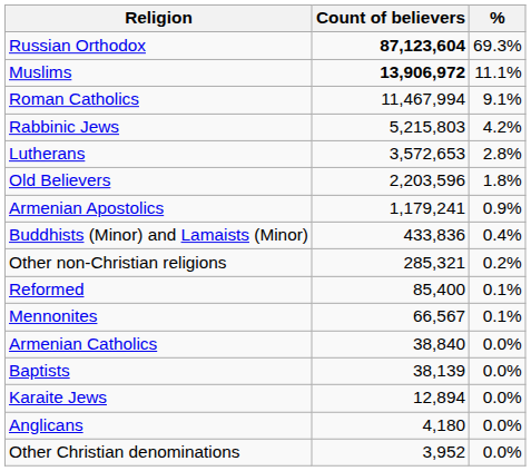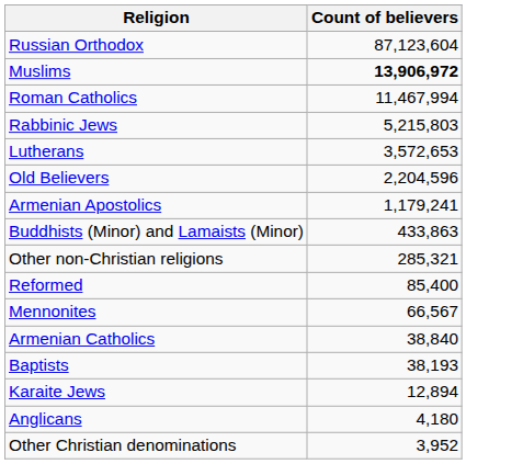 <table class="wikitable sortable">
 <tr>
 <th>Religion</th>
 <th>Count of believers</th>
-<th>%</th>
 </tr>
 <tr>
 <td><a href='#'>Russian Orthodox</a></td>
-<td align=right><strong>87,123,604</strong></td>
-<td align=right>69.3%</td>
+<td align=right>87,123,604</td>
 </tr>
 <tr>
 <td><a href='#'>Muslims</a></td>
 <td align=right><strong>13,906,972</strong></td>
-<td align=right>11.1%</td>
 </tr>
 <tr>
 <td><a href='#'>Roman Catholics</a></td>
 <td align=right>11,467,994</td>
-<td align=right>9.1%</td>
 </tr>
 <tr>
 <td><a href='#'>Rabbinic Jews</a></td>
 <td align=right>5,215,803</td>
-<td align=right>4.2%</td>
 </tr>
 <tr>
 <td><a href='#'>Lutherans</a></td>
 <td align=right>3,572,653</td>
-<td align=right>2.8%</td>
 </tr>
 <tr>
 <td><a href='#'>Old Believers</a></td>
-<td align=right>2,203,596</td>
-<td align=right>1.8%</td>
+<td align=right>2,204,596</td>
 </tr>
 <tr>
 <td><a href='#'>Armenian Apostolics</a></td>
 <td align=right>1,179,241</td>
-<td align=right>0.9%</td>
 </tr>
 <tr>
 <td><a href='#'>Buddhists</a> (Minor) and <a href='#'>Lamaists</a> (Minor)</td>
-<td align=right>433,836</td>
-<td align=right>0.4%</td>
+<td align=right>433,863</td>
 </tr>
 <tr>
 <td>Other non-Christian religions</td>
 <td align=right>285,321</td>
-<td align=right>0.2%</td>
 </tr>
 <tr>
 <td><a href='#'>Reformed</a></td>
 <td align=right>85,400</td>
-<td align=right>0.1%</td>
 </tr>
 <tr>
 <td><a href='#'>Mennonites</a></td>
 <td align=right>66,567</td>
-<td align=right>0.1%</td>
 </tr>
 <tr>
 <td><a href='#'>Armenian Catholics</a></td>
 <td align=right>38,840</td>
-<td align=right>0.0%</td>
 </tr>
 <tr>
 <td><a href='#'>Baptists</a></td>
-<td align=right>38,139</td>
-<td align=right>0.0%</td>
+<td align=right>38,193</td>
 </tr>
 <tr>
 <td><a href='#'>Karaite Jews</a></td>
 <td align=right>12,894</td>
-<td align=right>0.0%</td>
 </tr>
 <tr>
 <td><a href='#'>Anglicans</a></td>
 <td align=right>4,180</td>
-<td align=right>0.0%</td>
 </tr>
 <tr>
 <td>Other Christian denominations</td>
 <td align=right>3,952</td>
-<td align=right>0.0%</td>
 </tr>
 </table>
